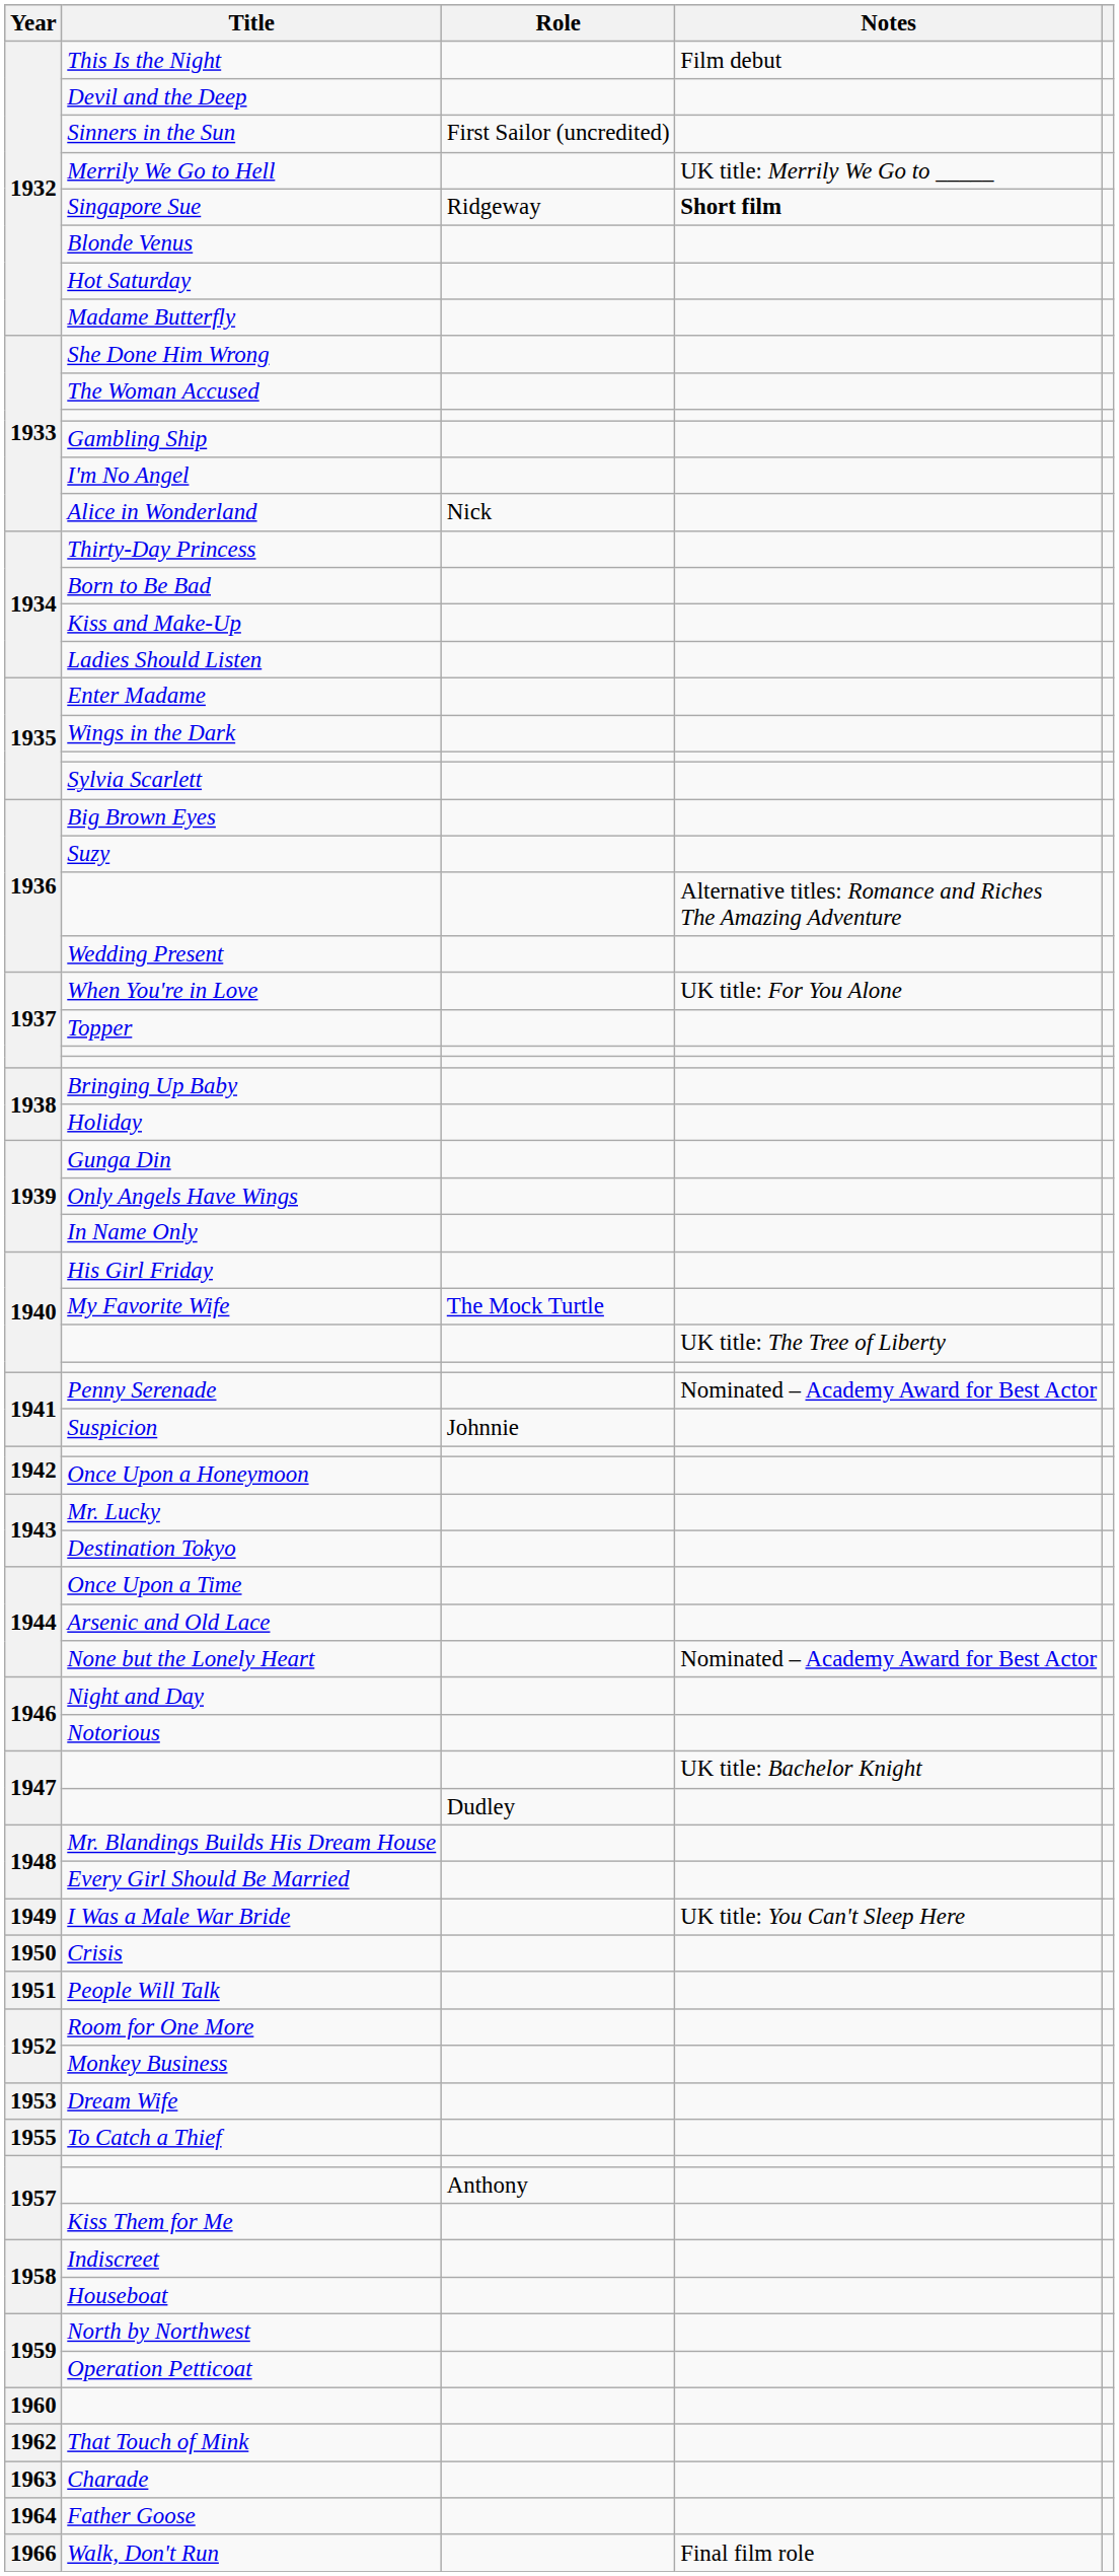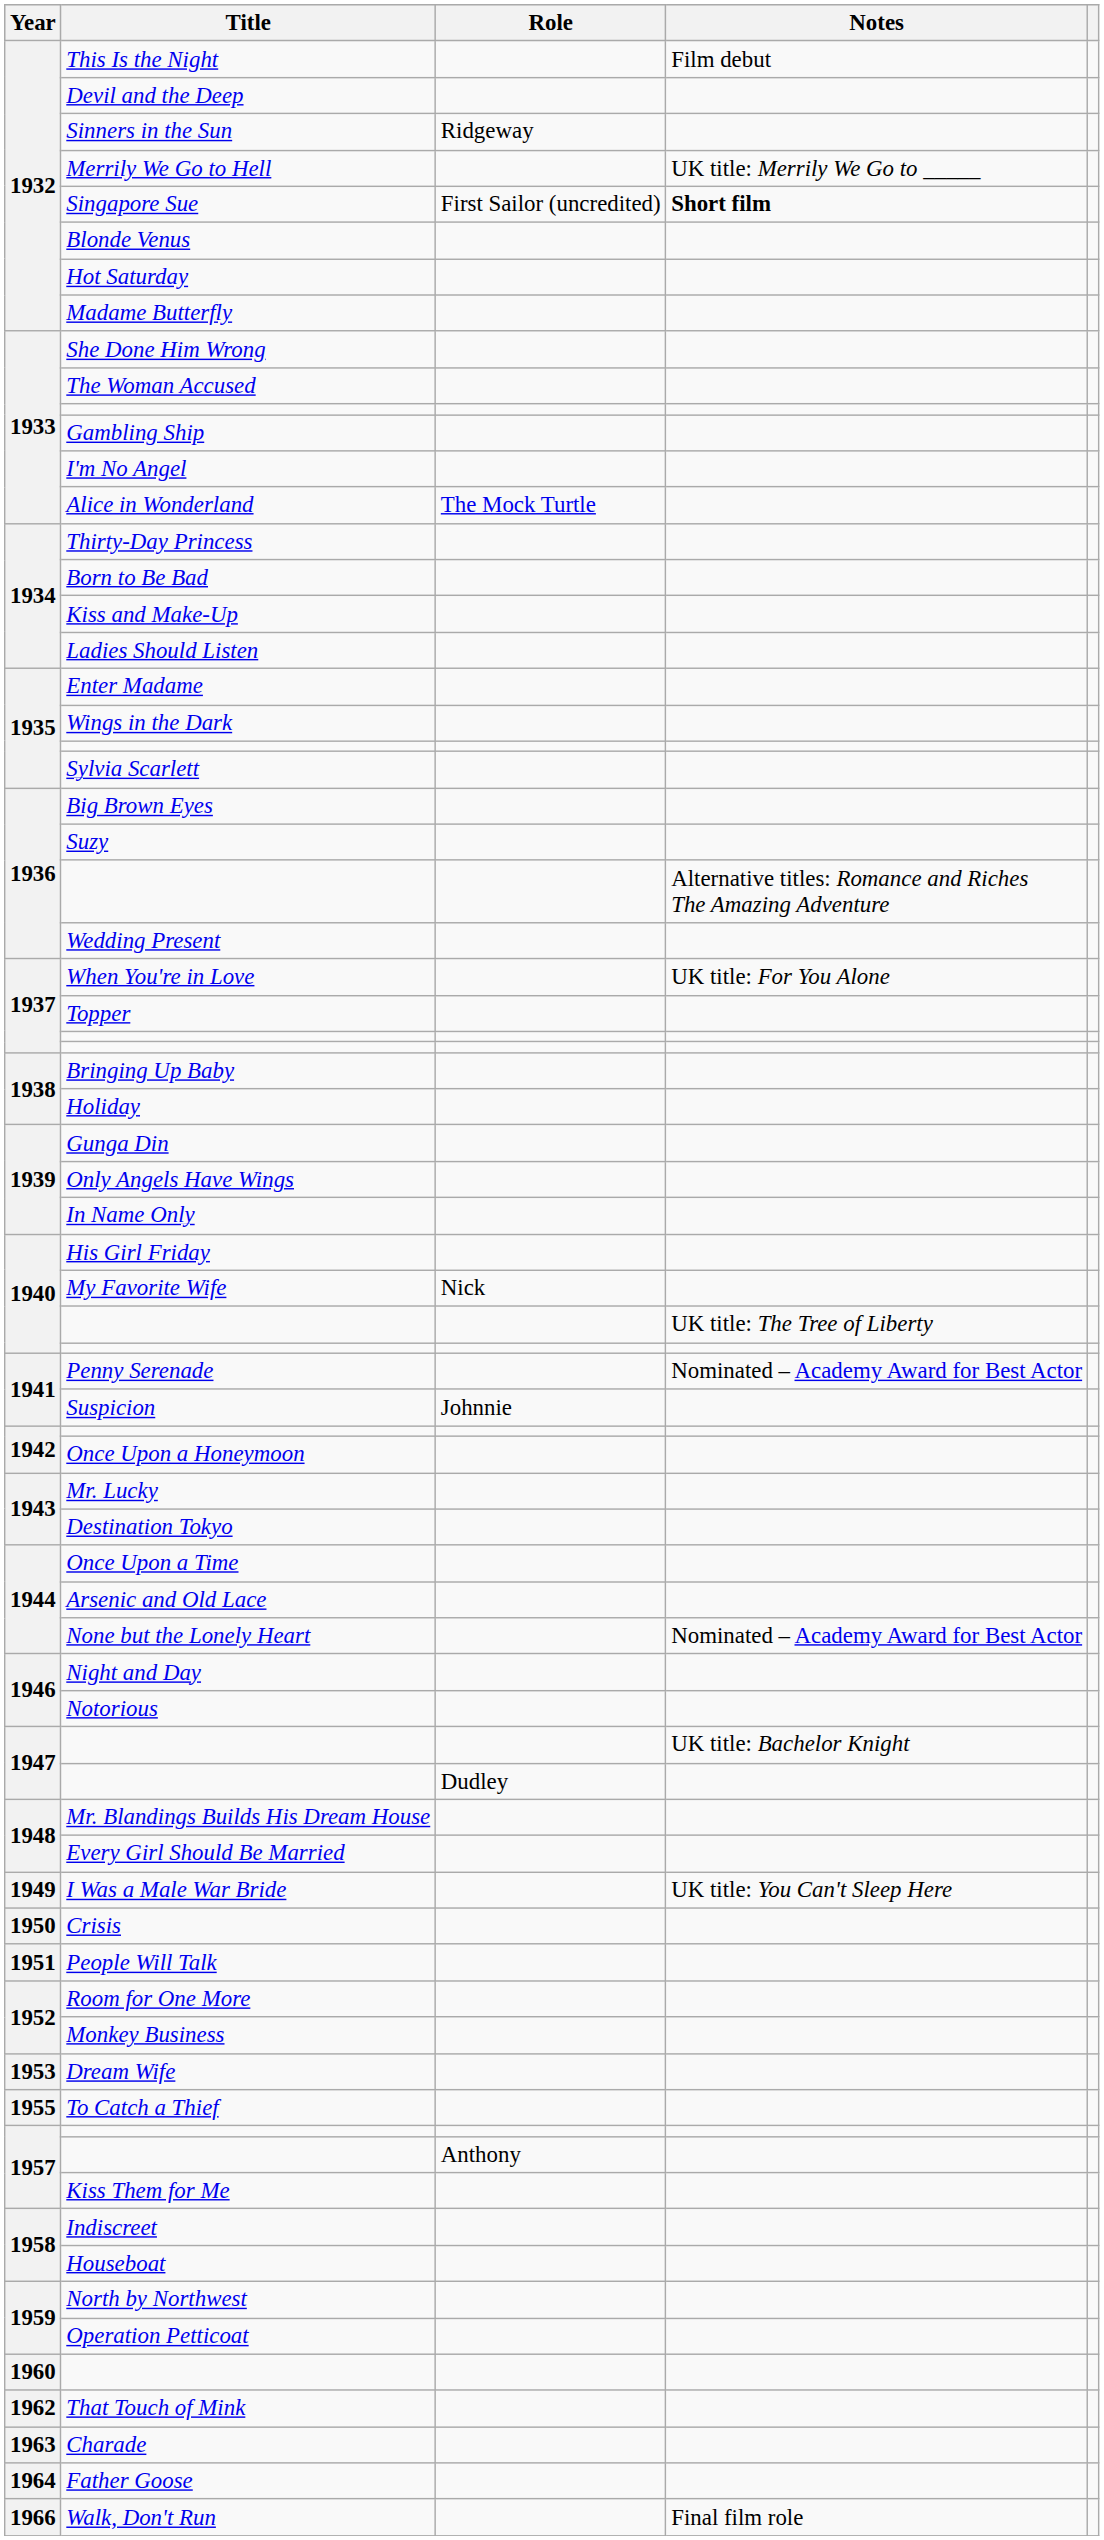 <table class="wikitable plainrowheaders sortable">
 <tr style="background:#ccc; text-align:center;">
 <th scope="col">Year</th>
 <th scope="col">Title</th>
 <th scope="col">Role</th>
 <th scope="col" class="unsortable">Notes</th>
 <th scope="col" class="unsortable"></th>
 </tr>
 <tr>
 <th rowspan="8" scope="row">1932</th>
 <td><em><a href='#'>This Is the Night</a></em></td>
 <td></td>
 <td>Film debut</td>
 <td style="text-align:center;"></td>
 </tr>
 <tr>
 <td><em><a href='#'>Devil and the Deep</a></em></td>
 <td></td>
 <td></td>
 <td style="text-align:center;"></td>
 </tr>
 <tr>
 <td><em><a href='#'>Sinners in the Sun</a></em></td>
-<td>First Sailor (uncredited)</td>
+<td>Ridgeway</td>
 <td></td>
 <td style="text-align:center;"></td>
 </tr>
 <tr>
 <td><em><a href='#'>Merrily We Go to Hell</a></em></td>
 <td></td>
 <td>UK title: <em>Merrily We Go to _____</em></td>
 <td style="text-align:center;"></td>
 </tr>
 <tr>
 <td><em><a href='#'>Singapore Sue</a></em></td>
-<td>Ridgeway</td>
+<td>First Sailor (uncredited)</td>
 <td><strong>Short film</strong></td>
 <td style="text-align:center;"></td>
 </tr>
 <tr>
 <td><em><a href='#'>Blonde Venus</a></em></td>
 <td></td>
 <td></td>
 <td style="text-align:center;"></td>
 </tr>
 <tr>
 <td><em><a href='#'>Hot Saturday</a></em></td>
 <td></td>
 <td></td>
 <td style="text-align:center;"></td>
 </tr>
 <tr>
 <td><em><a href='#'>Madame Butterfly</a></em></td>
 <td></td>
 <td></td>
 <td style="text-align:center;"></td>
 </tr>
 <tr>
 <th rowspan="6" scope="row">1933</th>
 <td><em><a href='#'>She Done Him Wrong</a></em></td>
 <td></td>
 <td></td>
 <td style="text-align:center;"></td>
 </tr>
 <tr>
 <td><em><a href='#'>The Woman Accused</a></em></td>
 <td></td>
 <td></td>
 <td style="text-align:center;"></td>
 </tr>
 <tr>
 <td></td>
 <td></td>
 <td></td>
 <td style="text-align:center;"></td>
 </tr>
 <tr>
 <td><em><a href='#'>Gambling Ship</a></em></td>
 <td></td>
 <td></td>
 <td style="text-align:center;"></td>
 </tr>
 <tr>
 <td><em><a href='#'>I'm No Angel</a></em></td>
 <td></td>
 <td></td>
 <td style="text-align:center;"></td>
 </tr>
 <tr>
 <td><em><a href='#'>Alice in Wonderland</a></em></td>
-<td>Nick</td>
+<td><a href='#'>The Mock Turtle</a></td>
 <td></td>
 <td style="text-align:center;"></td>
 </tr>
 <tr>
 <th rowspan="4" scope="row">1934</th>
 <td><em><a href='#'>Thirty-Day Princess</a></em></td>
 <td></td>
 <td></td>
 <td style="text-align:center;"></td>
 </tr>
 <tr>
 <td><em><a href='#'>Born to Be Bad</a></em></td>
 <td></td>
 <td></td>
 <td style="text-align:center;"></td>
 </tr>
 <tr>
 <td><em><a href='#'>Kiss and Make-Up</a></em></td>
 <td></td>
 <td></td>
 <td style="text-align:center;"></td>
 </tr>
 <tr>
 <td><em><a href='#'>Ladies Should Listen</a></em></td>
 <td></td>
 <td></td>
 <td style="text-align:center;"></td>
 </tr>
 <tr>
 <th rowspan="4" scope="row">1935</th>
 <td><em><a href='#'>Enter Madame</a></em></td>
 <td></td>
 <td></td>
 <td style="text-align:center;"></td>
 </tr>
 <tr>
 <td><em><a href='#'>Wings in the Dark</a></em></td>
 <td></td>
 <td></td>
 <td style="text-align:center;"></td>
 </tr>
 <tr>
 <td></td>
 <td></td>
 <td></td>
 <td style="text-align:center;"></td>
 </tr>
 <tr>
 <td><em><a href='#'>Sylvia Scarlett</a></em></td>
 <td></td>
 <td></td>
 <td style="text-align:center;"></td>
 </tr>
 <tr>
 <th rowspan="4" scope="row">1936</th>
 <td><em><a href='#'>Big Brown Eyes</a></em></td>
 <td></td>
 <td></td>
 <td style="text-align:center;"></td>
 </tr>
 <tr>
 <td><em><a href='#'>Suzy</a></em></td>
 <td></td>
 <td></td>
 <td style="text-align:center;"></td>
 </tr>
 <tr>
 <td></td>
 <td></td>
 <td>Alternative titles: <em>Romance and Riches</em><br><em>The Amazing Adventure</em></td>
 <td style="text-align:center;"></td>
 </tr>
 <tr>
 <td><em><a href='#'>Wedding Present</a></em></td>
 <td></td>
 <td></td>
 <td style="text-align:center;"></td>
 </tr>
 <tr>
 <th rowspan="4" scope="row">1937</th>
 <td><em><a href='#'>When You're in Love</a></em></td>
 <td></td>
 <td>UK title: <em>For You Alone</em></td>
 <td style="text-align:center;"></td>
 </tr>
 <tr>
 <td><em><a href='#'>Topper</a></em></td>
 <td></td>
 <td></td>
 <td style="text-align:center;"></td>
 </tr>
 <tr>
 <td></td>
 <td></td>
 <td></td>
 <td style="text-align:center;"></td>
 </tr>
 <tr>
 <td></td>
 <td></td>
 <td></td>
 <td style="text-align:center;"></td>
 </tr>
 <tr>
 <th rowspan="2" scope="row">1938</th>
 <td><em><a href='#'>Bringing Up Baby</a></em></td>
 <td></td>
 <td></td>
 <td style="text-align:center;"></td>
 </tr>
 <tr>
 <td><em><a href='#'>Holiday</a></em></td>
 <td></td>
 <td></td>
 <td style="text-align:center;"></td>
 </tr>
 <tr>
 <th rowspan="3" scope="row">1939</th>
 <td><em><a href='#'>Gunga Din</a></em></td>
 <td></td>
 <td></td>
 <td style="text-align:center;"></td>
 </tr>
 <tr>
 <td><em><a href='#'>Only Angels Have Wings</a></em></td>
 <td></td>
 <td></td>
 <td style="text-align:center;"></td>
 </tr>
 <tr>
 <td><em><a href='#'>In Name Only</a></em></td>
 <td></td>
 <td></td>
 <td style="text-align:center;"></td>
 </tr>
 <tr>
 <th rowspan="4" scope="row">1940</th>
 <td><em><a href='#'>His Girl Friday</a></em></td>
 <td></td>
 <td></td>
 <td style="text-align:center;"></td>
 </tr>
 <tr>
 <td><em><a href='#'>My Favorite Wife</a></em></td>
-<td><a href='#'>The Mock Turtle</a></td>
+<td>Nick</td>
 <td></td>
 <td style="text-align:center;"></td>
 </tr>
 <tr>
 <td></td>
 <td></td>
 <td>UK title: <em>The Tree of Liberty</em></td>
 <td style="text-align:center;"></td>
 </tr>
 <tr>
 <td></td>
 <td></td>
 <td></td>
 <td style="text-align:center;"></td>
 </tr>
 <tr>
 <th rowspan="2" scope="row">1941</th>
 <td><em><a href='#'>Penny Serenade</a></em></td>
 <td></td>
 <td>Nominated – <a href='#'>Academy Award for Best Actor</a></td>
 <td style="text-align:center;"></td>
 </tr>
 <tr>
 <td><em><a href='#'>Suspicion</a></em></td>
 <td>Johnnie</td>
 <td></td>
 <td style="text-align:center;"></td>
 </tr>
 <tr>
 <th rowspan="2" scope="row">1942</th>
 <td></td>
 <td></td>
 <td></td>
 <td style="text-align:center;"></td>
 </tr>
 <tr>
 <td><em><a href='#'>Once Upon a Honeymoon</a></em></td>
 <td></td>
 <td></td>
 <td style="text-align:center;"></td>
 </tr>
 <tr>
 <th rowspan="2" scope="row">1943</th>
 <td><em><a href='#'>Mr. Lucky</a></em></td>
 <td></td>
 <td></td>
 <td style="text-align:center;"></td>
 </tr>
 <tr>
 <td><em><a href='#'>Destination Tokyo</a></em></td>
 <td></td>
 <td></td>
 <td style="text-align:center;"></td>
 </tr>
 <tr>
 <th rowspan="3" scope="row">1944</th>
 <td><em><a href='#'>Once Upon a Time</a></em></td>
 <td></td>
 <td></td>
 <td style="text-align:center;"></td>
 </tr>
 <tr>
 <td><em><a href='#'>Arsenic and Old Lace</a></em></td>
 <td></td>
 <td></td>
 <td style="text-align:center;"></td>
 </tr>
 <tr>
 <td><em><a href='#'>None but the Lonely Heart</a></em></td>
 <td></td>
 <td>Nominated – <a href='#'>Academy Award for Best Actor</a></td>
 <td style="text-align:center;"></td>
 </tr>
 <tr>
 <th rowspan="2" scope="row">1946</th>
 <td><em><a href='#'>Night and Day</a></em></td>
 <td></td>
 <td></td>
 <td style="text-align:center;"></td>
 </tr>
 <tr>
 <td><em><a href='#'>Notorious</a></em></td>
 <td></td>
 <td></td>
 <td style="text-align:center;"></td>
 </tr>
 <tr>
 <th rowspan="2" scope="row">1947</th>
 <td></td>
 <td></td>
 <td>UK title: <em>Bachelor Knight</em></td>
 <td style="text-align:center;"></td>
 </tr>
 <tr>
 <td></td>
 <td>Dudley</td>
 <td></td>
 <td style="text-align:center;"></td>
 </tr>
 <tr>
 <th rowspan="2" scope="row">1948</th>
 <td><em><a href='#'>Mr. Blandings Builds His Dream House</a></em></td>
 <td></td>
 <td></td>
 <td style="text-align:center;"></td>
 </tr>
 <tr>
 <td><em><a href='#'>Every Girl Should Be Married</a></em></td>
 <td></td>
 <td></td>
 <td style="text-align:center;"></td>
 </tr>
 <tr>
 <th scope=row>1949</th>
 <td><em><a href='#'>I Was a Male War Bride</a></em></td>
 <td></td>
 <td>UK title: <em>You Can't Sleep Here</em></td>
 <td style="text-align:center;"></td>
 </tr>
 <tr>
 <th scope=row>1950</th>
 <td><em><a href='#'>Crisis</a></em></td>
 <td></td>
 <td></td>
 <td style="text-align:center;"></td>
 </tr>
 <tr>
 <th scope=row>1951</th>
 <td><em><a href='#'>People Will Talk</a></em></td>
 <td></td>
 <td></td>
 <td style="text-align:center;"></td>
 </tr>
 <tr>
 <th rowspan="2" scope="row">1952</th>
 <td><em><a href='#'>Room for One More</a></em></td>
 <td></td>
 <td></td>
 <td style="text-align:center;"></td>
 </tr>
 <tr>
 <td><em><a href='#'>Monkey Business</a></em></td>
 <td></td>
 <td></td>
 <td style="text-align:center;"></td>
 </tr>
 <tr>
 <th scope=row>1953</th>
 <td><em><a href='#'>Dream Wife</a></em></td>
 <td></td>
 <td></td>
 <td style="text-align:center;"></td>
 </tr>
 <tr>
 <th scope=row>1955</th>
 <td><em><a href='#'>To Catch a Thief</a></em></td>
 <td></td>
 <td></td>
 <td style="text-align:center;"></td>
 </tr>
 <tr>
 <th rowspan="3" scope="row">1957</th>
 <td></td>
 <td></td>
 <td></td>
 <td style="text-align:center;"></td>
 </tr>
 <tr>
 <td></td>
 <td>Anthony</td>
 <td></td>
 <td style="text-align:center;"></td>
 </tr>
 <tr>
 <td><em><a href='#'>Kiss Them for Me</a></em></td>
 <td></td>
 <td></td>
 <td style="text-align:center;"></td>
 </tr>
 <tr>
 <th rowspan="2" scope="row">1958</th>
 <td><em><a href='#'>Indiscreet</a></em></td>
 <td></td>
 <td></td>
 <td style="text-align:center;"></td>
 </tr>
 <tr>
 <td><em><a href='#'>Houseboat</a></em></td>
 <td></td>
 <td></td>
 <td style="text-align:center;"></td>
 </tr>
 <tr>
 <th rowspan="2" scope="row">1959</th>
 <td><em><a href='#'>North by Northwest</a></em></td>
 <td></td>
 <td></td>
 <td style="text-align:center;"></td>
 </tr>
 <tr>
 <td><em><a href='#'>Operation Petticoat</a></em></td>
 <td></td>
 <td></td>
 <td style="text-align:center;"></td>
 </tr>
 <tr>
 <th scope=row>1960</th>
 <td></td>
 <td></td>
 <td></td>
 <td style="text-align:center;"></td>
 </tr>
 <tr>
 <th scope=row>1962</th>
 <td><em><a href='#'>That Touch of Mink</a></em></td>
 <td></td>
 <td></td>
 <td style="text-align:center;"></td>
 </tr>
 <tr>
 <th scope=row>1963</th>
 <td><em><a href='#'>Charade</a></em></td>
 <td></td>
 <td></td>
 <td style="text-align:center;"></td>
 </tr>
 <tr>
 <th scope=row>1964</th>
 <td><em><a href='#'>Father Goose</a></em></td>
 <td></td>
 <td></td>
 <td style="text-align:center;"></td>
 </tr>
 <tr>
 <th scope=row>1966</th>
 <td><em><a href='#'>Walk, Don't Run</a></em></td>
 <td></td>
 <td>Final film role</td>
 <td style="text-align:center;"></td>
 </tr>
 </table>
